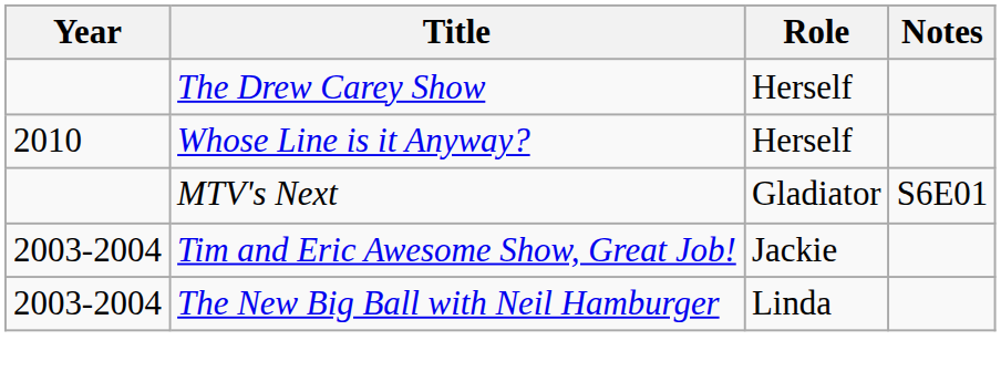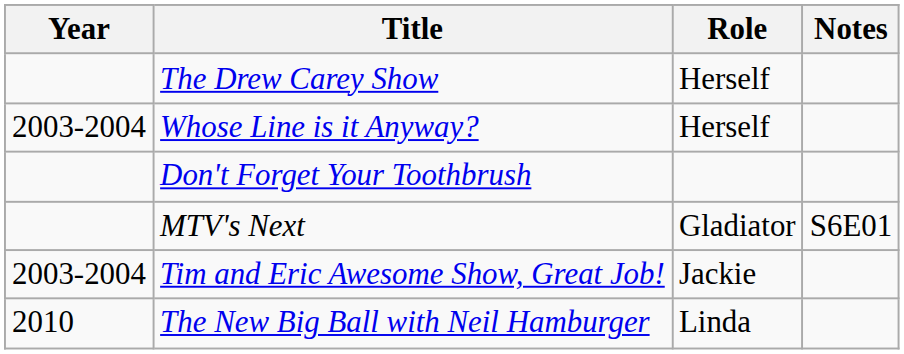 <table class="wikitable sortable">
 <tr>
 <th>Year</th>
 <th>Title</th>
 <th>Role</th>
 <th class="unsortable">Notes</th>
 </tr>
 <tr>
 <td></td>
 <td><em><a href='#'>The Drew Carey Show</a></em></td>
 <td>Herself</td>
 <td></td>
 </tr>
 <tr>
-<td>2010</td>
+<td>2003-2004</td>
 <td><em><a href='#'>Whose Line is it Anyway?</a></em></td>
 <td>Herself</td>
+<td></td>
+</tr>
+<tr>
+<td></td>
+<td><em><a href='#'>Don't Forget Your Toothbrush</a></em></td>
+<td></td>
 <td></td>
 </tr>
 <tr>
 <td></td>
 <td><em>MTV's Next</em></td>
 <td>Gladiator</td>
 <td>S6E01</td>
 </tr>
 <tr>
 <td>2003-2004</td>
 <td><em><a href='#'>Tim and Eric Awesome Show, Great Job!</a></em></td>
 <td>Jackie</td>
 <td></td>
 </tr>
 <tr>
-<td>2003-2004</td>
+<td>2010</td>
 <td><em><a href='#'>The New Big Ball with Neil Hamburger</a></em></td>
 <td>Linda</td>
 <td></td>
 </tr>
 </table>
